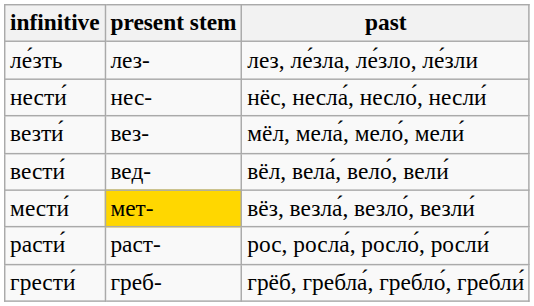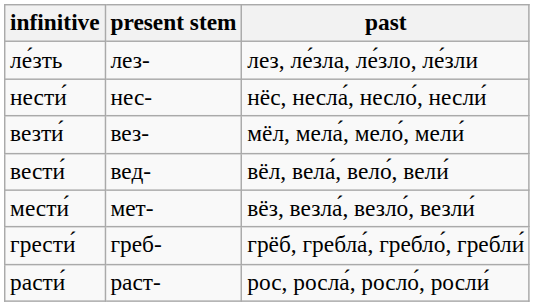 <table class="wikitable">
 <tr>
 <th>infinitive</th>
 <th>present stem</th>
 <th>past</th>
 </tr>
 <tr>
 <td>ле́зть</td>
 <td>лез-</td>
 <td>лез, ле́зла, ле́зло, ле́зли</td>
 </tr>
 <tr>
 <td>нести́</td>
 <td>нес-</td>
 <td>н<span>ё</span>с, несла́, несло́, несли́</td>
 </tr>
 <tr>
 <td>везти́</td>
 <td>вез-</td>
 <td>м<span>ё</span>л, мела́, мело́, мели́</td>
 </tr>
 <tr>
 <td>вести́</td>
 <td>вед-</td>
 <td>в<span>ё</span>л, вела́, вело́, вели́</td>
 </tr>
 <tr>
 <td>мести́</td>
-<td style="background: gold;">мет-</td>
+<td>мет-</td>
 <td>в<span>ё</span>з, везла́, везло́, везли́</td>
+</tr>
+<tr>
+<td>грести́</td>
+<td>греб-</td>
+<td>гр<span>ё</span>б, гребла́, гребло́, гребли́</td>
 </tr>
 <tr>
 <td>расти́</td>
 <td>раст-</td>
 <td>р<span>о</span>с, р<span>о</span>сла́, р<span>о</span>сло́, р<span>о</span>сли́</td>
 </tr>
-<tr>
-<td>грести́</td>
-<td>греб-</td>
-<td>гр<span>ё</span>б, гребла́, гребло́, гребли́</td>
-</tr>
 </table>
